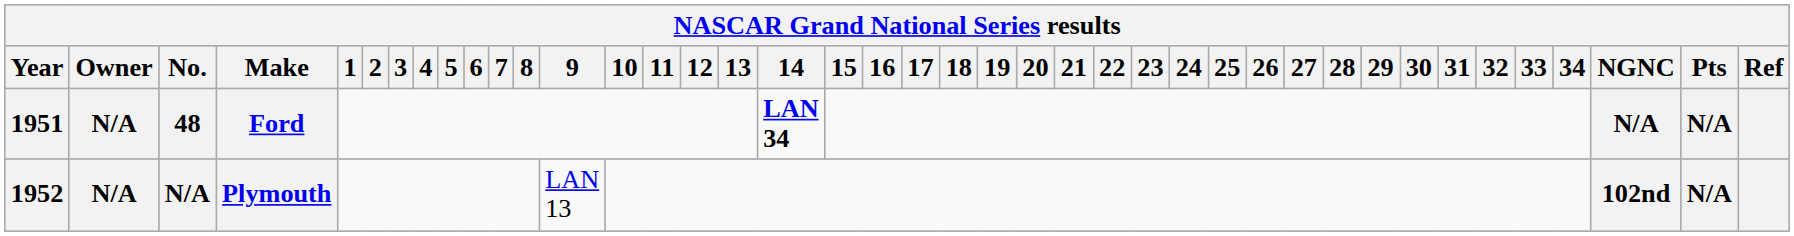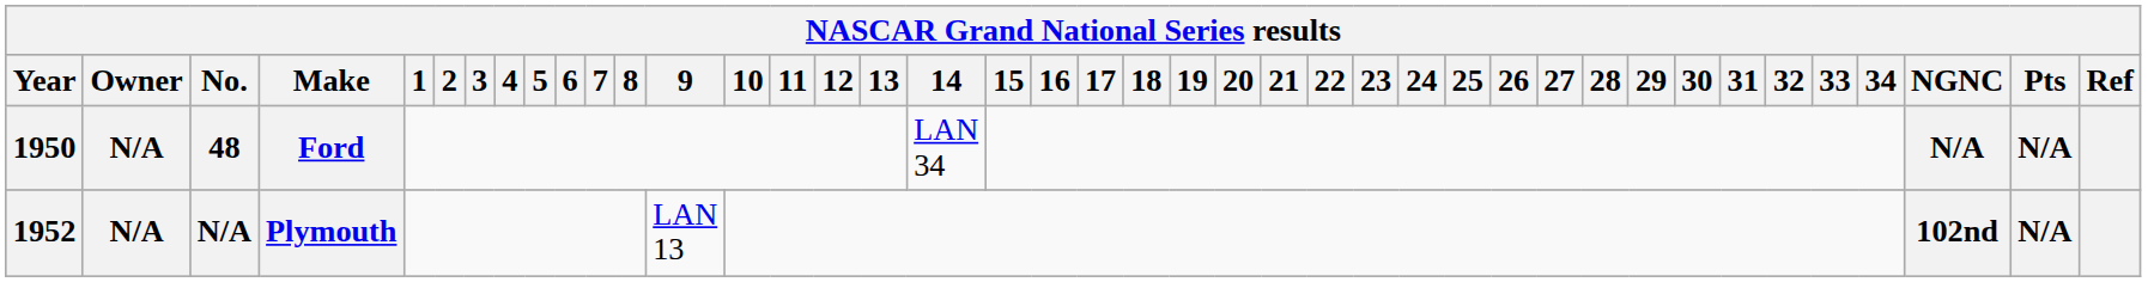 <table class="wikitable">
 <tr>
 <th colspan="41"><a href='#'>NASCAR Grand National Series</a> results</th>
 </tr>
 <tr>
 <th>Year</th>
 <th>Owner</th>
 <th>No.</th>
 <th>Make</th>
 <th>1</th>
 <th>2</th>
 <th>3</th>
 <th>4</th>
 <th>5</th>
 <th>6</th>
 <th>7</th>
 <th>8</th>
 <th>9</th>
 <th>10</th>
 <th>11</th>
 <th>12</th>
 <th>13</th>
 <th>14</th>
 <th>15</th>
 <th>16</th>
 <th>17</th>
 <th>18</th>
 <th>19</th>
 <th>20</th>
 <th>21</th>
 <th>22</th>
 <th>23</th>
 <th>24</th>
 <th>25</th>
 <th>26</th>
 <th>27</th>
 <th>28</th>
 <th>29</th>
 <th>30</th>
 <th>31</th>
 <th>32</th>
 <th>33</th>
 <th>34</th>
 <th>NGNC</th>
 <th>Pts</th>
 <th>Ref</th>
 </tr>
 <tr>
-<th>1951</th>
+<th>1950</th>
 <th>N/A</th>
 <th>48</th>
 <th><a href='#'>Ford</a></th>
 <td colspan="13"></td>
-<td><strong><a href='#'>LAN</a><br>34</strong></td>
+<td><a href='#'>LAN</a><br>34</td>
 <td colspan="20"></td>
 <th>N/A</th>
 <th>N/A</th>
 <th></th>
 </tr>
 <tr>
 <th>1952</th>
 <th>N/A</th>
 <th>N/A</th>
 <th><a href='#'>Plymouth</a></th>
 <td colspan="8"></td>
 <td><a href='#'>LAN</a><br>13</td>
 <td colspan="25"></td>
 <th>102nd</th>
 <th>N/A</th>
 <th></th>
 </tr>
 </table>
